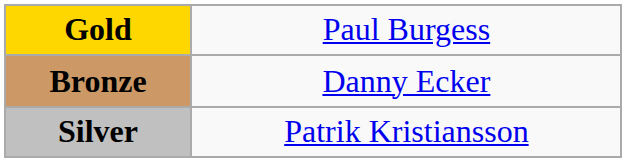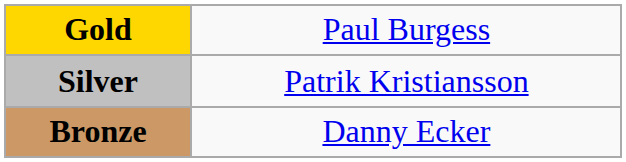 <table class="wikitable" style="text-align:center; " width="35%">
 <tr>
 <td bgcolor="gold"><strong>Gold</strong></td>
 <td><a href='#'>Paul Burgess</a><br>  <small><em></em></small></td>
 </tr>
 <tr>
+<td bgcolor="silver"><strong>Silver</strong></td>
+<td><a href='#'>Patrik Kristiansson</a><br>  <small><em></em></small></td>
+</tr>
+<tr>
 <td bgcolor="CC9966"><strong>Bronze</strong></td>
 <td><a href='#'>Danny Ecker</a><br>  <small><em></em></small></td>
 </tr>
-<tr>
-<td bgcolor="silver"><strong>Silver</strong></td>
-<td><a href='#'>Patrik Kristiansson</a><br>  <small><em></em></small></td>
-</tr>
 </table>
